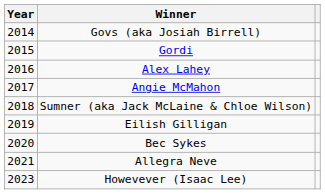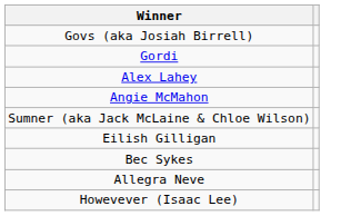 <table class="wikitable">
 <tr>
-<th align="left">Year</th>
 <th align="left">Winner</th>
 <th align="left"></th>
 </tr>
 <tr>
-<td align="left">2014</td>
 <td align="center">Govs (aka Josiah Birrell)</td>
 <td align="center"></td>
 </tr>
 <tr>
-<td align="left">2015</td>
 <td align="center"><a href='#'>Gordi</a></td>
 <td align="center"></td>
 </tr>
 <tr>
-<td align="left">2016</td>
 <td align="center"><a href='#'>Alex Lahey</a></td>
 <td align="center"></td>
 </tr>
 <tr>
-<td align="left">2017</td>
 <td align="center"><a href='#'>Angie McMahon</a></td>
 <td align="center"></td>
 </tr>
 <tr>
-<td align="left">2018</td>
 <td align="center">Sumner (aka Jack McLaine & Chloe Wilson)</td>
 <td align="center"></td>
 </tr>
 <tr>
-<td align="left">2019</td>
 <td align="center">Eilish Gilligan</td>
 <td align="center"></td>
 </tr>
 <tr>
-<td align="left">2020</td>
 <td align="center">Bec Sykes</td>
 <td align="center"></td>
 </tr>
 <tr>
-<td align="left">2021</td>
 <td align="center">Allegra Neve</td>
 <td align="center"></td>
 </tr>
 <tr>
-<td align="left">2023</td>
 <td align="center">Howevever (Isaac Lee)</td>
 <td align="center"></td>
 </tr>
 </table>
